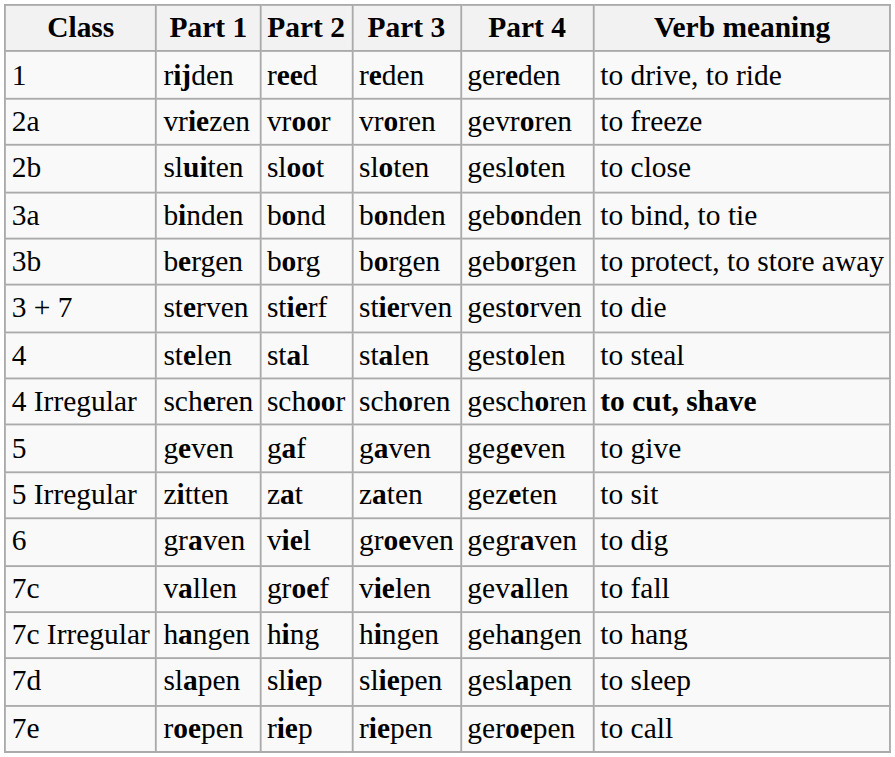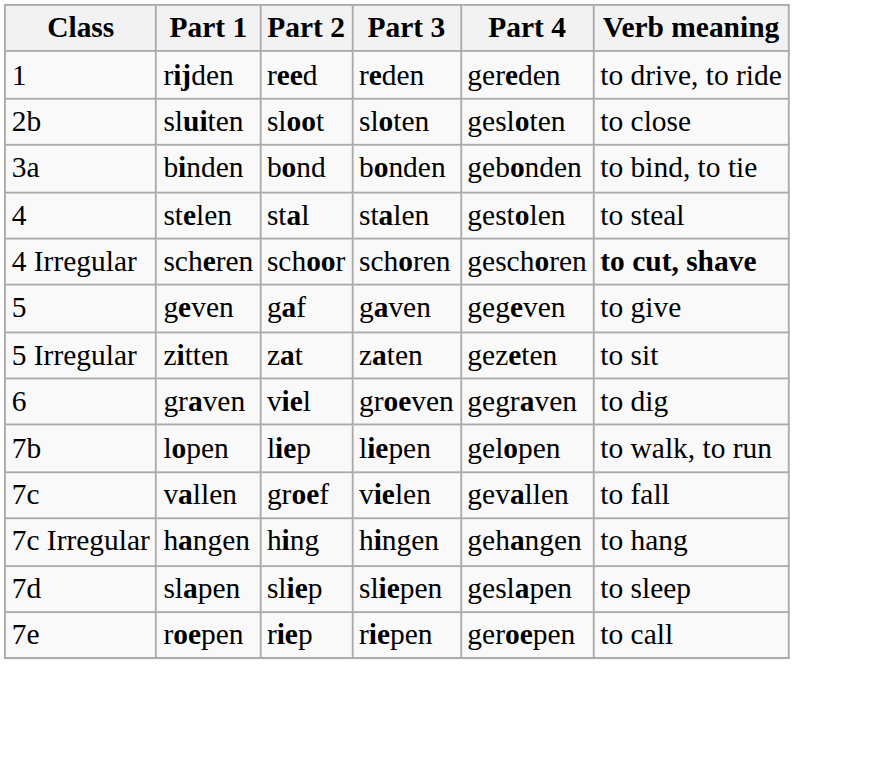 <table class="wikitable">
 <tr>
 <th>Class</th>
 <th>Part 1</th>
 <th>Part 2</th>
 <th>Part 3</th>
 <th>Part 4</th>
 <th>Verb meaning</th>
 </tr>
 <tr>
 <td>1</td>
 <td>r<strong>ij</strong>den</td>
 <td>r<strong>ee</strong>d</td>
 <td>r<strong>e</strong>den</td>
 <td>ger<strong>e</strong>den</td>
 <td>to drive, to ride</td>
 </tr>
 <tr>
-<td>2a</td>
-<td>vr<strong>ie</strong>zen</td>
-<td>vr<strong>oo</strong>r</td>
-<td>vr<strong>o</strong>ren</td>
-<td>gevr<strong>o</strong>ren</td>
-<td>to freeze</td>
-</tr>
-<tr>
 <td>2b</td>
 <td>sl<strong>ui</strong>ten</td>
 <td>sl<strong>oo</strong>t</td>
 <td>sl<strong>o</strong>ten</td>
 <td>gesl<strong>o</strong>ten</td>
 <td>to close</td>
 </tr>
 <tr>
 <td>3a</td>
 <td>b<strong>i</strong>nden</td>
 <td>b<strong>o</strong>nd</td>
 <td>b<strong>o</strong>nden</td>
 <td>geb<strong>o</strong>nden</td>
 <td>to bind, to tie</td>
-</tr>
-<tr>
-<td>3b</td>
-<td>b<strong>e</strong>rgen</td>
-<td>b<strong>o</strong>rg</td>
-<td>b<strong>o</strong>rgen</td>
-<td>geb<strong>o</strong>rgen</td>
-<td>to protect, to store away</td>
-</tr>
-<tr>
-<td>3 + 7</td>
-<td>st<strong>e</strong>rven</td>
-<td>st<strong>ie</strong>rf</td>
-<td>st<strong>ie</strong>rven</td>
-<td>gest<strong>o</strong>rven</td>
-<td>to die</td>
 </tr>
 <tr>
 <td>4</td>
 <td>st<strong>e</strong>len</td>
 <td>st<strong>a</strong>l</td>
 <td>st<strong>a</strong>len</td>
 <td>gest<strong>o</strong>len</td>
 <td>to steal</td>
 </tr>
 <tr>
 <td>4 Irregular</td>
 <td>sch<strong>e</strong>ren</td>
 <td>sch<strong>oo</strong>r</td>
 <td>sch<strong>o</strong>ren</td>
 <td>gesch<strong>o</strong>ren</td>
 <td><strong>to cut, shave</strong></td>
 </tr>
 <tr>
 <td>5</td>
 <td>g<strong>e</strong>ven</td>
 <td>g<strong>a</strong>f</td>
 <td>g<strong>a</strong>ven</td>
 <td>geg<strong>e</strong>ven</td>
 <td>to give</td>
 </tr>
 <tr>
 <td>5 Irregular</td>
 <td>z<strong>i</strong>tten</td>
 <td>z<strong>a</strong>t</td>
 <td>z<strong>a</strong>ten</td>
 <td>gez<strong>e</strong>ten</td>
 <td>to sit</td>
 </tr>
 <tr>
 <td>6</td>
 <td>gr<strong>a</strong>ven</td>
 <td>v<strong>ie</strong>l</td>
 <td>gr<strong>oe</strong>ven</td>
 <td>gegr<strong>a</strong>ven</td>
 <td>to dig</td>
 </tr>
 <tr>
+<td>7b</td>
+<td>l<strong>o</strong>pen</td>
+<td>l<strong>ie</strong>p</td>
+<td>l<strong>ie</strong>pen</td>
+<td>gel<strong>o</strong>pen</td>
+<td>to walk, to run</td>
+</tr>
+<tr>
 <td>7c</td>
 <td>v<strong>a</strong>llen</td>
 <td>gr<strong>oe</strong>f</td>
 <td>v<strong>ie</strong>len</td>
 <td>gev<strong>a</strong>llen</td>
 <td>to fall</td>
 </tr>
 <tr>
 <td>7c Irregular</td>
 <td>h<strong>a</strong>ngen</td>
 <td>h<strong>i</strong>ng</td>
 <td>h<strong>i</strong>ngen</td>
 <td>geh<strong>a</strong>ngen</td>
 <td>to hang</td>
 </tr>
 <tr>
 <td>7d</td>
 <td>sl<strong>a</strong>pen</td>
 <td>sl<strong>ie</strong>p</td>
 <td>sl<strong>ie</strong>pen</td>
 <td>gesl<strong>a</strong>pen</td>
 <td>to sleep</td>
 </tr>
 <tr>
 <td>7e</td>
 <td>r<strong>oe</strong>pen</td>
 <td>r<strong>ie</strong>p</td>
 <td>r<strong>ie</strong>pen</td>
 <td>ger<strong>oe</strong>pen</td>
 <td>to call</td>
 </tr>
 <tr>
 </tr>
 </table>
